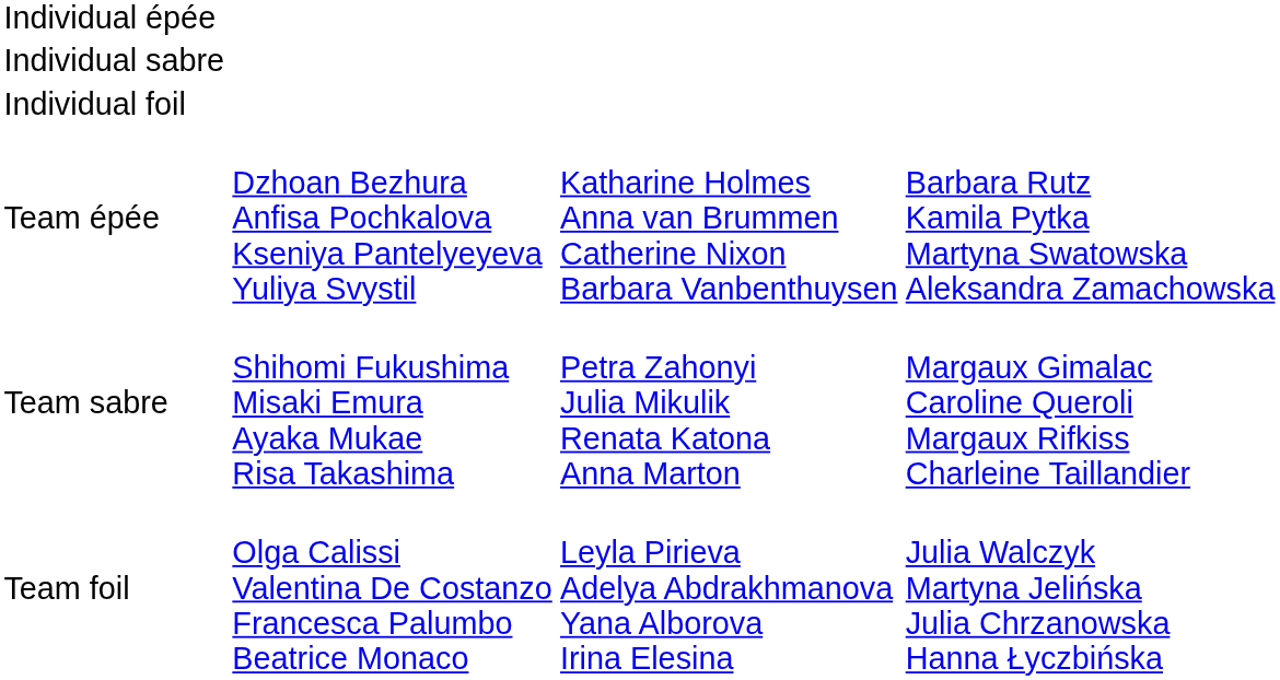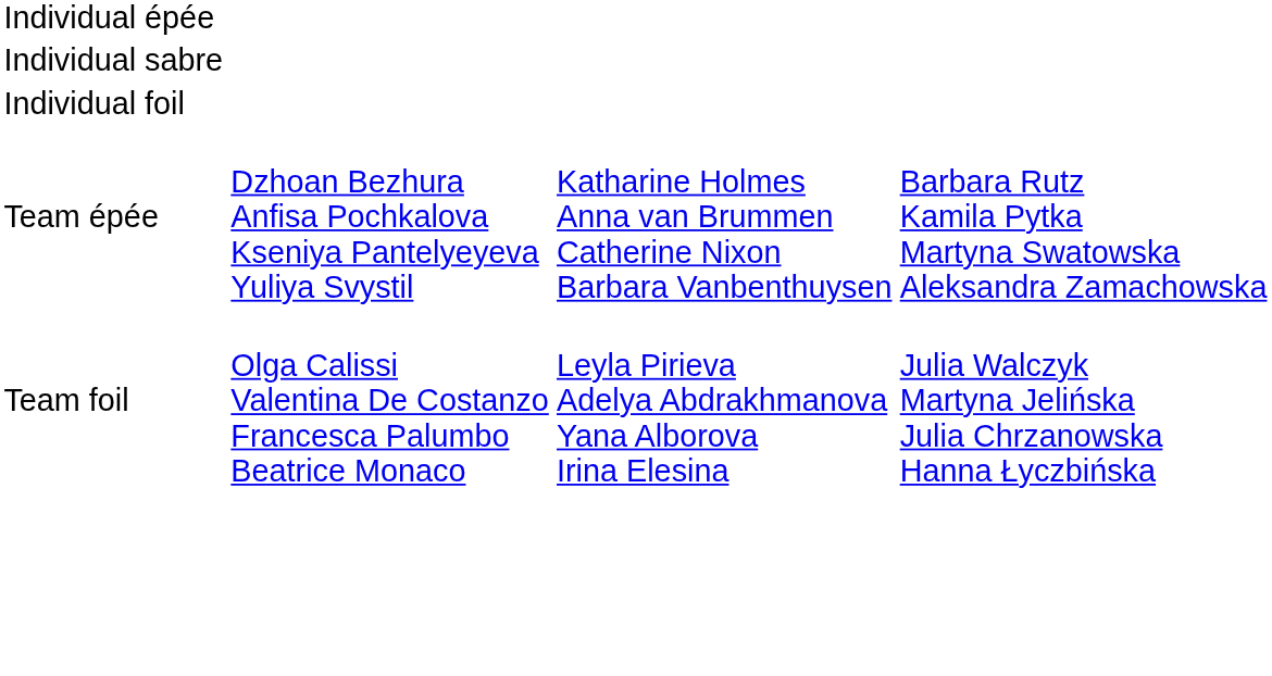 <table>
 <tr>
 <td rowspan=2>Individual épée<br></td>
 <td rowspan=2></td>
 <td rowspan=2></td>
 <td></td>
 </tr>
 <tr>
 <td></td>
 </tr>
 <tr>
 <td rowspan=2>Individual sabre<br></td>
 <td rowspan=2></td>
 <td rowspan=2></td>
 <td></td>
 </tr>
 <tr>
 <td></td>
 </tr>
 <tr>
 <td rowspan=2>Individual foil<br></td>
 <td rowspan=2></td>
 <td rowspan=2></td>
 <td></td>
 </tr>
 <tr>
 <td></td>
 </tr>
 <tr>
 <td>Team épée<br></td>
 <td><br><a href='#'>Dzhoan Bezhura</a><br><a href='#'>Anfisa Pochkalova</a><br><a href='#'>Kseniya Pantelyeyeva</a><br><a href='#'>Yuliya Svystil</a></td>
 <td><br><a href='#'>Katharine Holmes</a><br><a href='#'>Anna van Brummen</a><br><a href='#'>Catherine Nixon</a><br><a href='#'>Barbara Vanbenthuysen</a></td>
 <td><br><a href='#'>Barbara Rutz</a><br><a href='#'>Kamila Pytka</a><br><a href='#'>Martyna Swatowska</a><br><a href='#'>Aleksandra Zamachowska</a></td>
 </tr>
 <tr>
-<td>Team sabre<br></td>
-<td><br><a href='#'>Shihomi Fukushima</a><br><a href='#'>Misaki Emura</a><br><a href='#'>Ayaka Mukae</a><br><a href='#'>Risa Takashima</a></td>
-<td><br><a href='#'>Petra Zahonyi</a><br><a href='#'>Julia Mikulik</a><br><a href='#'>Renata Katona</a><br><a href='#'>Anna Marton</a></td>
-<td><br><a href='#'>Margaux Gimalac</a><br><a href='#'>Caroline Queroli</a><br><a href='#'>Margaux Rifkiss</a><br><a href='#'>Charleine Taillandier</a></td>
-</tr>
-<tr>
 <td>Team foil<br></td>
 <td><br><a href='#'>Olga Calissi</a><br><a href='#'>Valentina De Costanzo</a><br><a href='#'>Francesca Palumbo</a><br><a href='#'>Beatrice Monaco</a></td>
 <td><br><a href='#'>Leyla Pirieva</a><br><a href='#'>Adelya Abdrakhmanova</a><br><a href='#'>Yana Alborova</a><br><a href='#'>Irina Elesina</a></td>
 <td><br><a href='#'>Julia Walczyk</a><br><a href='#'>Martyna Jelińska</a><br><a href='#'>Julia Chrzanowska</a><br><a href='#'>Hanna Łyczbińska</a></td>
 </tr>
 </table>
